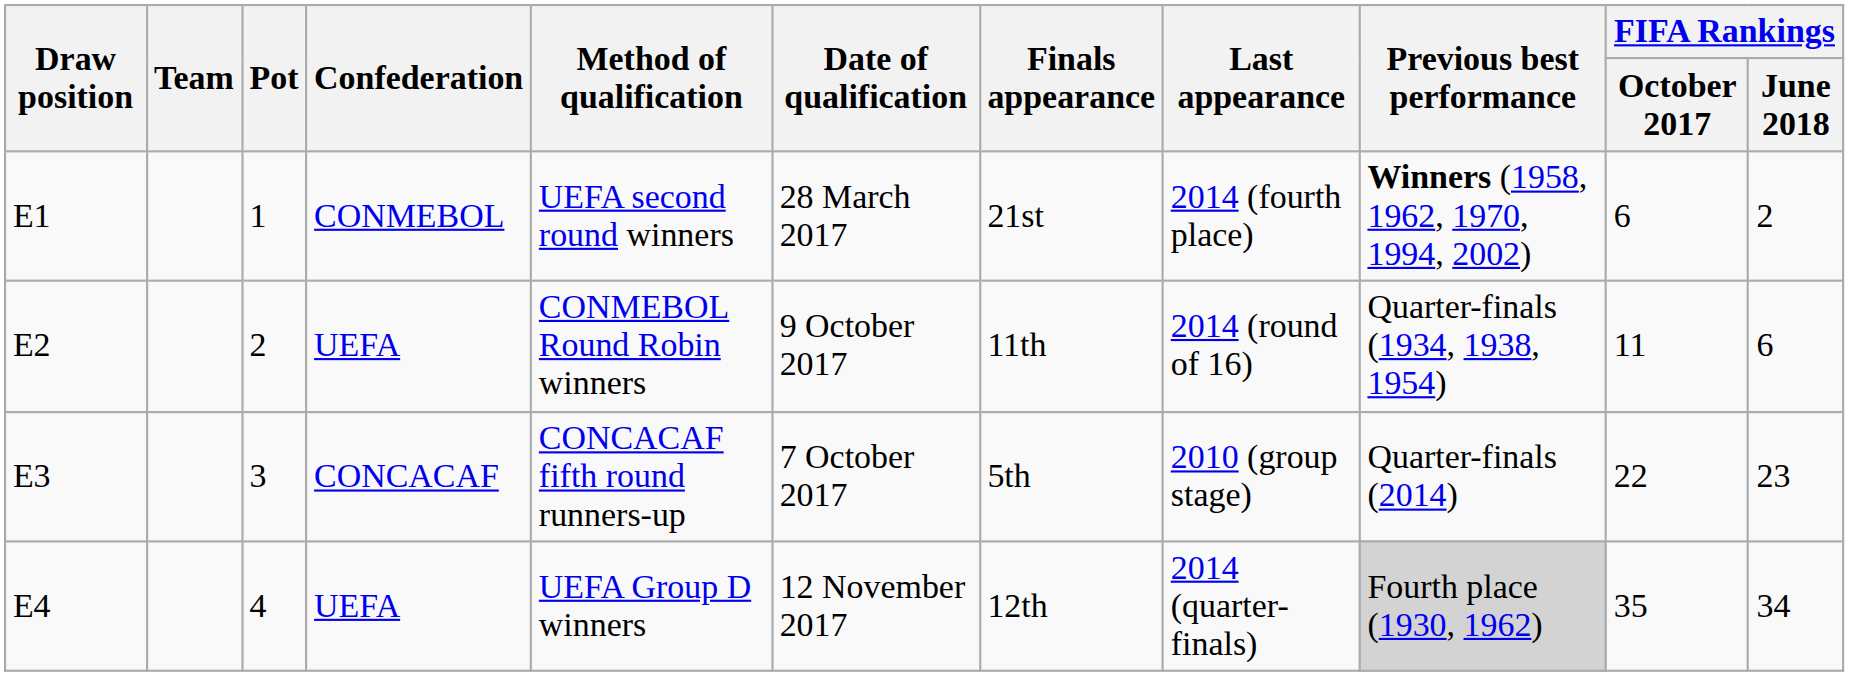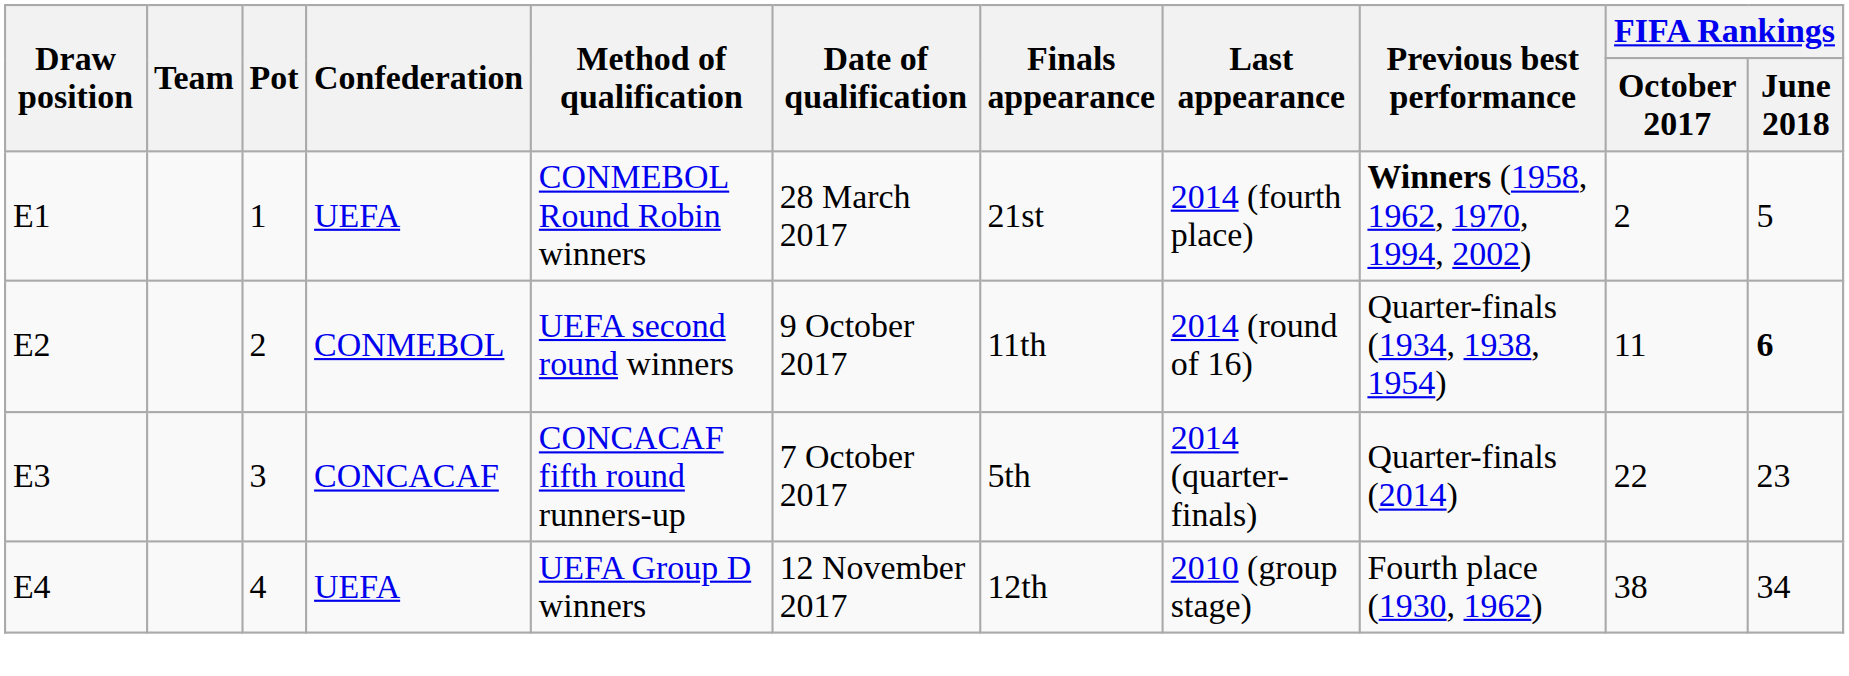 <table class="wikitable sortable">
 <tr>
 <th rowspan=2>Draw position</th>
 <th rowspan=2>Team</th>
 <th rowspan=2>Pot</th>
 <th rowspan=2>Confederation</th>
 <th rowspan=2>Method of<br>qualification</th>
 <th rowspan=2>Date of<br>qualification</th>
 <th rowspan=2 data-sort-type="number">Finals<br>appearance</th>
 <th rowspan=2>Last<br>appearance</th>
 <th rowspan=2>Previous best<br>performance</th>
 <th colspan=2><a href='#'>FIFA Rankings</a></th>
 </tr>
 <tr>
 <th>October 2017</th>
 <th>June 2018</th>
 </tr>
 <tr>
 <td>E1</td>
 <td style=white-space:nowrap></td>
 <td>1</td>
-<td><a href='#'>CONMEBOL</a></td>
-<td><a href='#'>UEFA second round</a> winners</td>
+<td><a href='#'>UEFA</a></td>
+<td><a href='#'>CONMEBOL Round Robin</a> winners</td>
 <td>28 March 2017</td>
 <td>21st</td>
 <td><a href='#'>2014</a> (fourth place)</td>
 <td data-sort-value="8.5"><strong>Winners</strong> (<a href='#'>1958</a>, <a href='#'>1962</a>, <a href='#'>1970</a>, <a href='#'>1994</a>, <a href='#'>2002</a>)</td>
-<td>6</td>
 <td>2</td>
+<td>5</td>
 </tr>
 <tr>
 <td>E2</td>
 <td style=white-space:nowrap></td>
 <td>2</td>
-<td><a href='#'>UEFA</a></td>
-<td><a href='#'>CONMEBOL Round Robin</a> winners</td>
+<td><a href='#'>CONMEBOL</a></td>
+<td><a href='#'>UEFA second round</a> winners</td>
 <td>9 October 2017</td>
 <td>11th</td>
 <td><a href='#'>2014</a> (round of 16)</td>
 <td data-sort-value="4.3">Quarter-finals (<a href='#'>1934</a>, <a href='#'>1938</a>, <a href='#'>1954</a>)</td>
 <td>11</td>
-<td>6</td>
+<td><strong>6</strong></td>
 </tr>
 <tr>
 <td>E3</td>
 <td style=white-space:nowrap></td>
 <td>3</td>
 <td><a href='#'>CONCACAF</a></td>
 <td><a href='#'>CONCACAF fifth round</a> runners-up</td>
 <td>7 October 2017</td>
 <td>5th</td>
-<td><a href='#'>2010</a> (group stage)</td>
+<td><a href='#'>2014</a> (quarter-finals)</td>
 <td data-sort-value="4.1">Quarter-finals (<a href='#'>2014</a>)</td>
 <td>22</td>
 <td>23</td>
 </tr>
 <tr>
 <td>E4</td>
 <td style=white-space:nowrap></td>
 <td>4</td>
 <td><a href='#'>UEFA</a></td>
 <td><a href='#'>UEFA Group D</a> winners</td>
 <td>12 November 2017</td>
 <td>12th</td>
-<td><a href='#'>2014</a> (quarter-finals)</td>
-<td data-sort-value="5.2" style="background: lightgrey;">Fourth place (<a href='#'>1930</a>, <a href='#'>1962</a>)</td>
-<td>35</td>
+<td><a href='#'>2010</a> (group stage)</td>
+<td data-sort-value="5.2">Fourth place (<a href='#'>1930</a>, <a href='#'>1962</a>)</td>
+<td>38</td>
 <td>34</td>
 </tr>
 </table>
